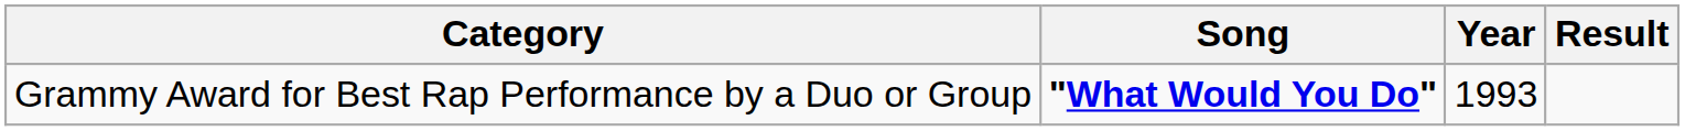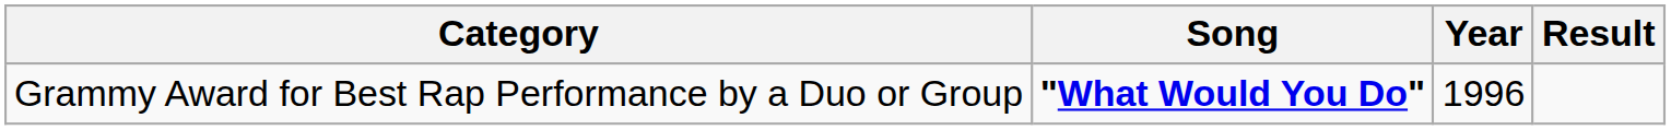 <table class="wikitable">
 <tr style="font-size:100%;">
 <th>Category</th>
 <th>Song</th>
 <th>Year</th>
 <th>Result</th>
 </tr>
 <tr ALIGN=CENTER>
 <td>Grammy Award for Best Rap Performance by a Duo or Group</td>
 <td><strong>"<a href='#'>What Would You Do</a>"</strong></td>
-<td>1993</td>
+<td>1996</td>
 <td></td>
 </tr>
 </table>
